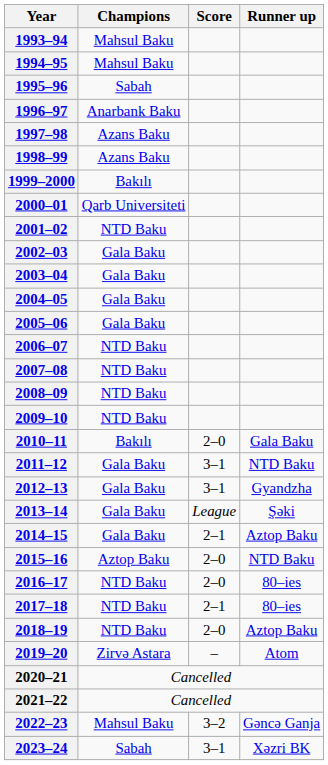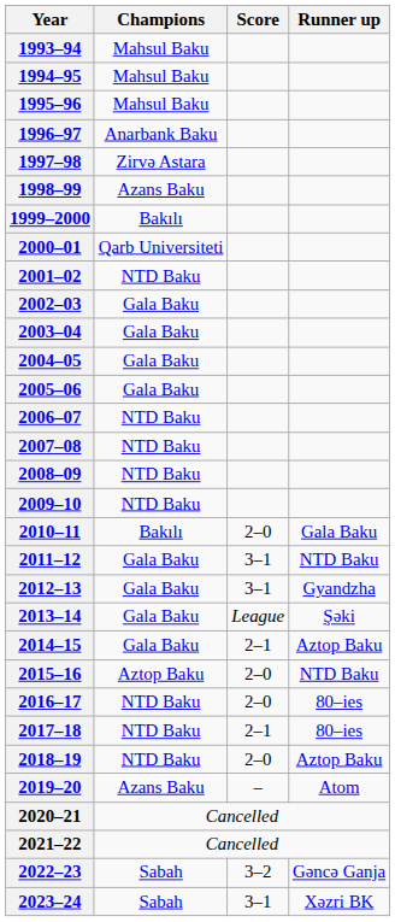 <table class="wikitable" style="text-align:center">
 <tr>
 <th>Year</th>
 <th>Champions</th>
 <th>Score</th>
 <th>Runner up</th>
 </tr>
 <tr>
 <th><a href='#'>1993–94</a></th>
 <td><a href='#'>Mahsul Baku</a></td>
 <td></td>
 <td></td>
 </tr>
 <tr>
 <th><a href='#'>1994–95</a></th>
 <td><a href='#'>Mahsul Baku</a></td>
 <td></td>
 <td></td>
 </tr>
 <tr>
 <th><a href='#'>1995–96</a></th>
-<td><a href='#'>Sabah</a></td>
+<td><a href='#'>Mahsul Baku</a></td>
 <td></td>
 <td></td>
 </tr>
 <tr>
 <th><a href='#'>1996–97</a></th>
 <td><a href='#'>Anarbank Baku</a></td>
 <td></td>
 <td></td>
 </tr>
 <tr>
 <th><a href='#'>1997–98</a></th>
-<td><a href='#'>Azans Baku</a></td>
+<td><a href='#'>Zirvə Astara</a></td>
 <td></td>
 <td></td>
 </tr>
 <tr>
 <th><a href='#'>1998–99</a></th>
 <td><a href='#'>Azans Baku</a></td>
 <td></td>
 <td></td>
 </tr>
 <tr>
 <th><a href='#'>1999–2000</a></th>
 <td><a href='#'>Bakılı</a></td>
 <td></td>
 <td></td>
 </tr>
 <tr>
 <th><a href='#'>2000–01</a></th>
 <td><a href='#'>Qarb Universiteti</a></td>
 <td></td>
 <td></td>
 </tr>
 <tr>
 <th><a href='#'>2001–02</a></th>
 <td><a href='#'>NTD Baku</a></td>
 <td></td>
 <td></td>
 </tr>
 <tr>
 <th><a href='#'>2002–03</a></th>
 <td><a href='#'>Gala Baku</a></td>
 <td></td>
 <td></td>
 </tr>
 <tr>
 <th><a href='#'>2003–04</a></th>
 <td><a href='#'>Gala Baku</a></td>
 <td></td>
 <td></td>
 </tr>
 <tr>
 <th><a href='#'>2004–05</a></th>
 <td><a href='#'>Gala Baku</a></td>
 <td></td>
 <td></td>
 </tr>
 <tr>
 <th><a href='#'>2005–06</a></th>
 <td><a href='#'>Gala Baku</a></td>
 <td></td>
 <td></td>
 </tr>
 <tr>
 <th><a href='#'>2006–07</a></th>
 <td><a href='#'>NTD Baku</a></td>
 <td></td>
 <td></td>
 </tr>
 <tr>
 <th><a href='#'>2007–08</a></th>
 <td><a href='#'>NTD Baku</a></td>
 <td></td>
 <td></td>
 </tr>
 <tr>
 <th><a href='#'>2008–09</a></th>
 <td><a href='#'>NTD Baku</a></td>
 <td></td>
 <td></td>
 </tr>
 <tr>
 <th><a href='#'>2009–10</a></th>
 <td><a href='#'>NTD Baku</a></td>
 <td></td>
 <td></td>
 </tr>
 <tr>
 <th><a href='#'>2010–11</a></th>
 <td><a href='#'>Bakılı</a></td>
 <td>2–0</td>
 <td><a href='#'>Gala Baku</a></td>
 </tr>
 <tr>
 <th><a href='#'>2011–12</a></th>
 <td><a href='#'>Gala Baku</a></td>
 <td>3–1</td>
 <td><a href='#'>NTD Baku</a></td>
 </tr>
 <tr>
 <th><a href='#'>2012–13</a></th>
 <td><a href='#'>Gala Baku</a></td>
 <td>3–1</td>
 <td><a href='#'>Gyandzha</a></td>
 </tr>
 <tr>
 <th><a href='#'>2013–14</a></th>
 <td><a href='#'>Gala Baku</a></td>
 <td><em>League</em></td>
 <td><a href='#'>Şəki</a></td>
 </tr>
 <tr>
 <th><a href='#'>2014–15</a></th>
 <td><a href='#'>Gala Baku</a></td>
 <td>2–1</td>
 <td><a href='#'>Aztop Baku</a></td>
 </tr>
 <tr>
 <th><a href='#'>2015–16</a></th>
 <td><a href='#'>Aztop Baku</a></td>
 <td>2–0</td>
 <td><a href='#'>NTD Baku</a></td>
 </tr>
 <tr>
 <th><a href='#'>2016–17</a></th>
 <td><a href='#'>NTD Baku</a></td>
 <td>2–0</td>
 <td><a href='#'>80–ies</a></td>
 </tr>
 <tr>
 <th><a href='#'>2017–18</a></th>
 <td><a href='#'>NTD Baku</a></td>
 <td>2–1</td>
 <td><a href='#'>80–ies</a></td>
 </tr>
 <tr>
 <th><a href='#'>2018–19</a></th>
 <td><a href='#'>NTD Baku</a></td>
 <td>2–0</td>
 <td><a href='#'>Aztop Baku</a></td>
 </tr>
 <tr>
 <th><a href='#'>2019–20</a></th>
-<td><a href='#'>Zirvə Astara</a></td>
+<td><a href='#'>Azans Baku</a></td>
 <td>–</td>
 <td><a href='#'>Atom</a></td>
 </tr>
 <tr>
 <th>2020–21</th>
 <td colspan=3><em>Cancelled</em></td>
 </tr>
 <tr>
 <th>2021–22</th>
 <td colspan=3><em>Cancelled</em></td>
 </tr>
 <tr>
 <th><a href='#'>2022–23</a></th>
-<td><a href='#'>Mahsul Baku</a></td>
+<td><a href='#'>Sabah</a></td>
 <td>3–2</td>
 <td><a href='#'>Gəncə Ganja</a></td>
 </tr>
 <tr>
 <th><a href='#'>2023–24</a></th>
 <td><a href='#'>Sabah</a></td>
 <td>3–1</td>
 <td><a href='#'>Xəzri BK</a></td>
 </tr>
 </table>
